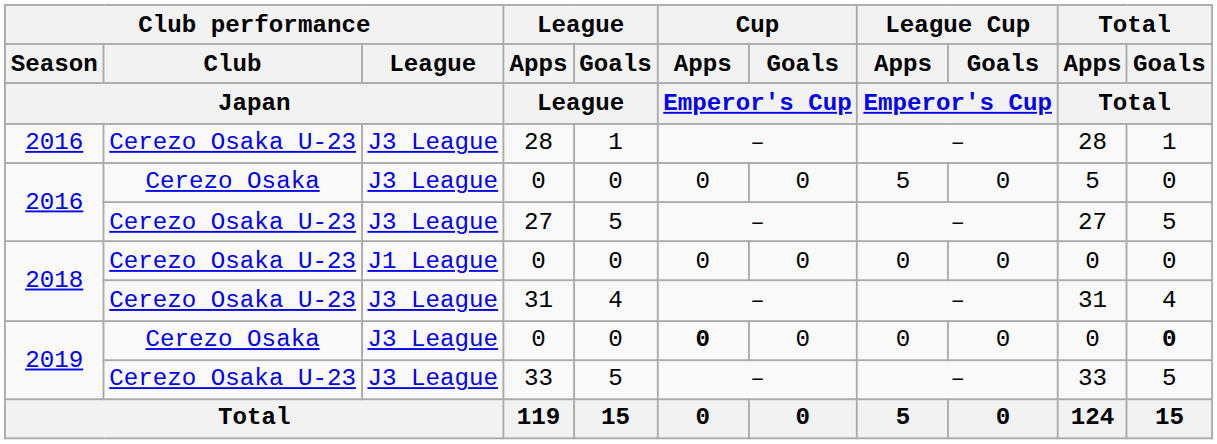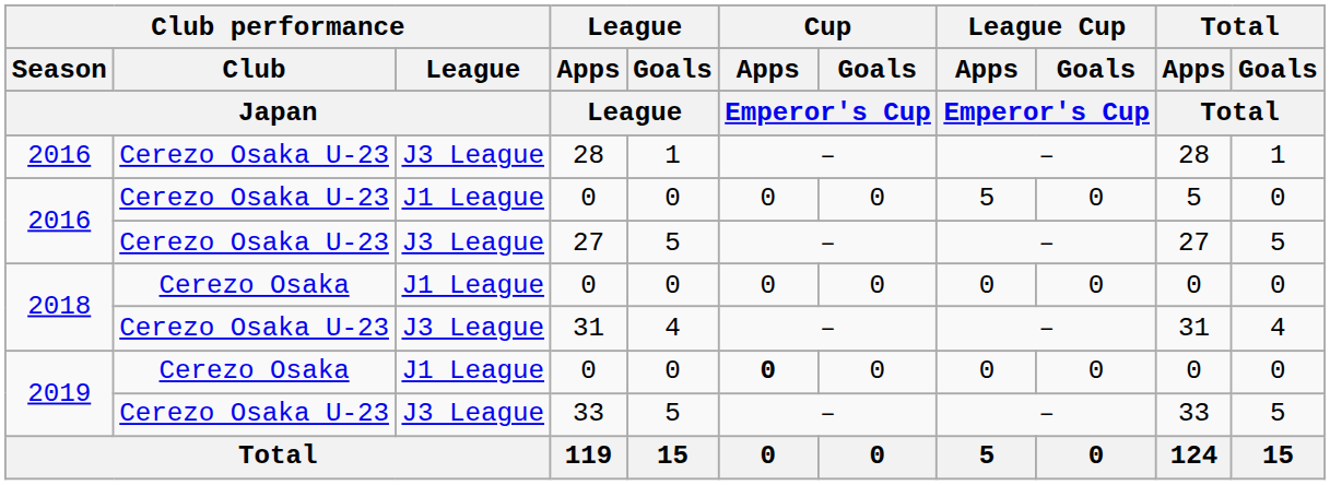 <table class="wikitable" style="text-align:center;">
 <tr>
 <th colspan=3>Club performance</th>
 <th colspan=2>League</th>
 <th colspan=2>Cup</th>
 <th colspan=2>League Cup</th>
 <th colspan=2>Total</th>
 </tr>
 <tr>
 <th>Season</th>
 <th>Club</th>
 <th>League</th>
 <th>Apps</th>
 <th>Goals</th>
 <th>Apps</th>
 <th>Goals</th>
 <th>Apps</th>
 <th>Goals</th>
 <th>Apps</th>
 <th>Goals</th>
 </tr>
 <tr>
 <th colspan=3>Japan</th>
 <th colspan=2>League</th>
 <th colspan=2><a href='#'>Emperor's Cup</a></th>
 <th colspan=2><a href='#'>Emperor's Cup</a></th>
 <th colspan=2>Total</th>
 </tr>
 <tr>
 <td><a href='#'>2016</a></td>
 <td><a href='#'>Cerezo Osaka U-23</a></td>
 <td><a href='#'>J3 League</a></td>
 <td>28</td>
 <td>1</td>
 <td colspan="2">–</td>
 <td colspan="2">–</td>
 <td>28</td>
 <td>1</td>
 </tr>
 <tr>
 <td rowspan="2"><a href='#'>2016</a></td>
-<td><a href='#'>Cerezo Osaka</a></td>
-<td><a href='#'>J3 League</a></td>
+<td><a href='#'>Cerezo Osaka U-23</a></td>
+<td><a href='#'>J1 League</a></td>
 <td>0</td>
 <td>0</td>
 <td>0</td>
 <td>0</td>
 <td>5</td>
 <td>0</td>
 <td>5</td>
 <td>0</td>
 </tr>
 <tr>
 <td><a href='#'>Cerezo Osaka U-23</a></td>
 <td><a href='#'>J3 League</a></td>
 <td>27</td>
 <td>5</td>
 <td colspan="2">–</td>
 <td colspan="2">–</td>
 <td>27</td>
 <td>5</td>
 </tr>
 <tr>
 <td rowspan="2"><a href='#'>2018</a></td>
-<td><a href='#'>Cerezo Osaka U-23</a></td>
+<td><a href='#'>Cerezo Osaka</a></td>
 <td><a href='#'>J1 League</a></td>
 <td>0</td>
 <td>0</td>
 <td>0</td>
 <td>0</td>
 <td>0</td>
 <td>0</td>
 <td>0</td>
 <td>0</td>
 </tr>
 <tr>
 <td><a href='#'>Cerezo Osaka U-23</a></td>
 <td><a href='#'>J3 League</a></td>
 <td>31</td>
 <td>4</td>
 <td colspan="2">–</td>
 <td colspan="2">–</td>
 <td>31</td>
 <td>4</td>
 </tr>
 <tr>
 <td rowspan="2"><a href='#'>2019</a></td>
 <td><a href='#'>Cerezo Osaka</a></td>
-<td><a href='#'>J3 League</a></td>
+<td><a href='#'>J1 League</a></td>
 <td>0</td>
 <td>0</td>
 <td><strong>0</strong></td>
 <td>0</td>
 <td>0</td>
 <td>0</td>
 <td>0</td>
-<td><strong>0</strong></td>
+<td>0</td>
 </tr>
 <tr>
 <td><a href='#'>Cerezo Osaka U-23</a></td>
 <td><a href='#'>J3 League</a></td>
 <td>33</td>
 <td>5</td>
 <td colspan="2">–</td>
 <td colspan="2">–</td>
 <td>33</td>
 <td>5</td>
 </tr>
 <tr>
 <th colspan=3>Total</th>
 <th>119</th>
 <th>15</th>
 <th>0</th>
 <th>0</th>
 <th>5</th>
 <th>0</th>
 <th>124</th>
 <th>15</th>
 </tr>
 </table>
